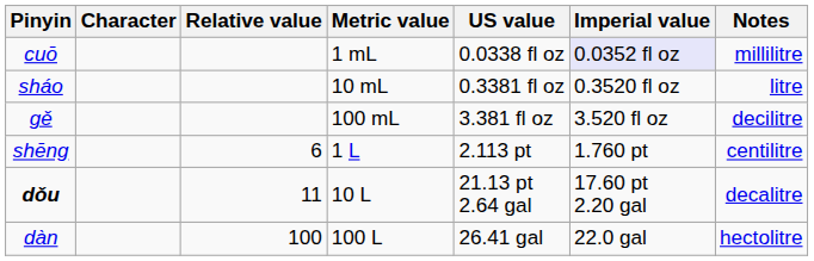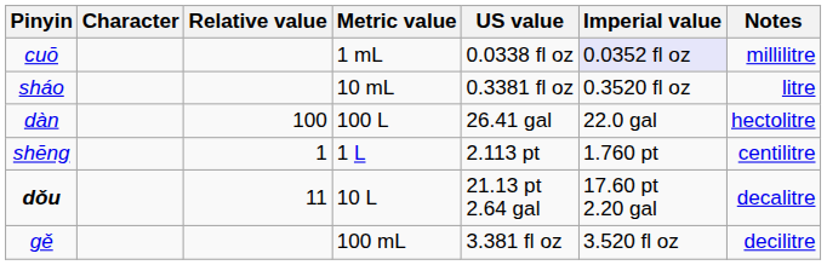 <table class="wikitable">
 <tr>
 <th>Pinyin</th>
 <th>Character</th>
 <th>Relative value</th>
 <th>Metric value</th>
 <th>US value</th>
 <th>Imperial value</th>
 <th>Notes</th>
 </tr>
 <tr>
 <td align=center><em><a href='#'>cuō</a></em></td>
 <td align=right></td>
 <td align=right></td>
 <td align=left>1 mL</td>
 <td align=left>0.0338 fl oz</td>
 <td align=left style="background: lavender;">0.0352 fl oz</td>
 <td align=right><a href='#'>millilitre</a></td>
 </tr>
 <tr>
 <td align=center><em><a href='#'>sháo</a></em></td>
 <td align=right></td>
 <td align=right></td>
 <td align=left>10 mL</td>
 <td align=left>0.3381 fl oz</td>
 <td align=left>0.3520 fl oz</td>
 <td align=right><a href='#'>litre</a></td>
 </tr>
 <tr>
-<td align=center><em><a href='#'>gě</a></em></td>
+<td align=center><em><a href='#'>dàn</a></em></td>
 <td align=right></td>
-<td align=right></td>
-<td align=left>100 mL</td>
-<td align=left>3.381 fl oz</td>
-<td align=left>3.520 fl oz</td>
-<td align=right><a href='#'>decilitre</a></td>
+<td align=right>100</td>
+<td align=left>100 L</td>
+<td align=left>26.41 gal</td>
+<td align=left>22.0 gal</td>
+<td align=right><a href='#'>hectolitre</a></td>
 </tr>
 <tr>
 <td align=center><em><a href='#'>shēng</a></em></td>
 <td align=right></td>
-<td align=right>6</td>
+<td align=right>1</td>
 <td align=left>1 <a href='#'>L</a></td>
 <td align=left>2.113 pt</td>
 <td align=left>1.760 pt</td>
 <td align=right><a href='#'>centilitre</a></td>
 </tr>
 <tr>
 <td align=center><strong><em>dǒu</em></strong></td>
 <td align=right></td>
 <td align=right>11</td>
 <td align=left>10 L</td>
 <td align=left>21.13 pt<br>2.64 gal</td>
 <td align=left>17.60 pt<br>2.20 gal</td>
 <td align=right><a href='#'>decalitre</a></td>
 </tr>
 <tr>
-<td align=center><em><a href='#'>dàn</a></em></td>
+<td align=center><em><a href='#'>gě</a></em></td>
 <td align=right></td>
-<td align=right>100</td>
-<td align=left>100 L</td>
-<td align=left>26.41 gal</td>
-<td align=left>22.0 gal</td>
-<td align=right><a href='#'>hectolitre</a></td>
+<td align=right></td>
+<td align=left>100 mL</td>
+<td align=left>3.381 fl oz</td>
+<td align=left>3.520 fl oz</td>
+<td align=right><a href='#'>decilitre</a></td>
 </tr>
 </table>
